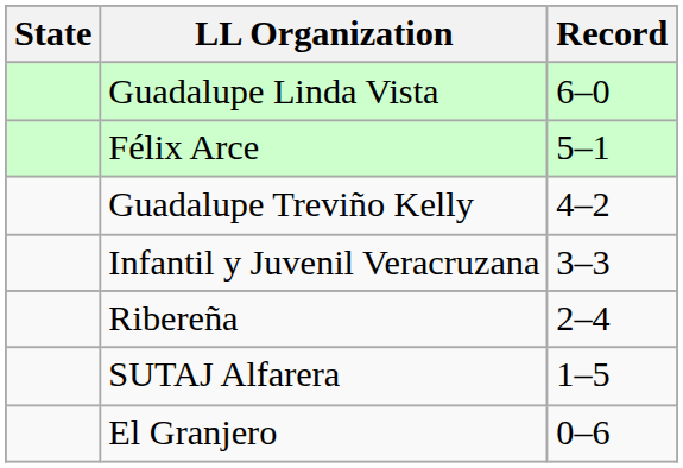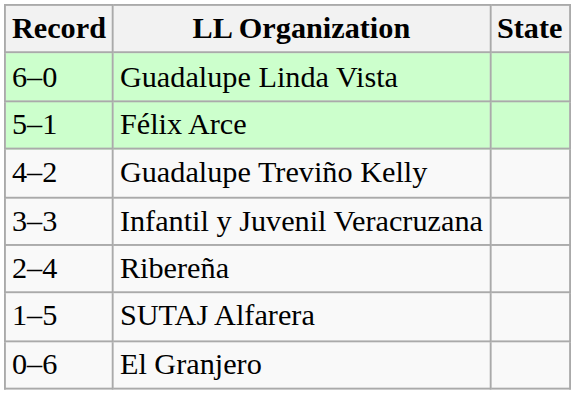 <table class="wikitable">
 <tr>
+<th>Record</th>
+<th>LL Organization</th>
 <th>State</th>
-<th>LL Organization</th>
-<th>Record</th>
 </tr>
 <tr bgcolor=ccffcc>
+<td>6–0</td>
+<td>Guadalupe Linda Vista</td>
 <td><strong></strong></td>
-<td>Guadalupe Linda Vista</td>
-<td>6–0</td>
 </tr>
 <tr bgcolor=ccffcc>
+<td>5–1</td>
+<td>Félix Arce</td>
 <td><strong></strong></td>
-<td>Félix Arce</td>
-<td>5–1</td>
 </tr>
 <tr>
+<td>4–2</td>
+<td>Guadalupe Treviño Kelly</td>
 <td><strong></strong></td>
-<td>Guadalupe Treviño Kelly</td>
-<td>4–2</td>
 </tr>
 <tr>
+<td>3–3</td>
+<td>Infantil y Juvenil Veracruzana</td>
 <td><strong></strong></td>
-<td>Infantil y Juvenil Veracruzana</td>
-<td>3–3</td>
 </tr>
 <tr>
+<td>2–4</td>
+<td>Ribereña</td>
 <td><strong></strong></td>
-<td>Ribereña</td>
-<td>2–4</td>
 </tr>
 <tr>
+<td>1–5</td>
+<td>SUTAJ Alfarera</td>
 <td><strong></strong></td>
-<td>SUTAJ Alfarera</td>
-<td>1–5</td>
 </tr>
 <tr>
+<td>0–6</td>
+<td>El Granjero</td>
 <td><strong></strong></td>
-<td>El Granjero</td>
-<td>0–6</td>
 </tr>
 </table>
